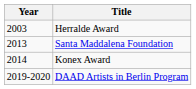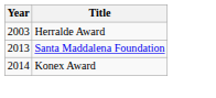 <table class="wikitable">
 <tr>
 <th>Year</th>
 <th>Title</th>
 </tr>
 <tr>
 <td>2003</td>
 <td>Herralde Award</td>
 </tr>
 <tr>
 <td>2013</td>
 <td><a href='#'>Santa Maddalena Foundation</a></td>
 </tr>
 <tr>
 <td>2014</td>
 <td>Konex Award</td>
 </tr>
-<tr>
-<td>2019-2020</td>
-<td><a href='#'>DAAD Artists in Berlin Program</a></td>
-</tr>
 </table>
